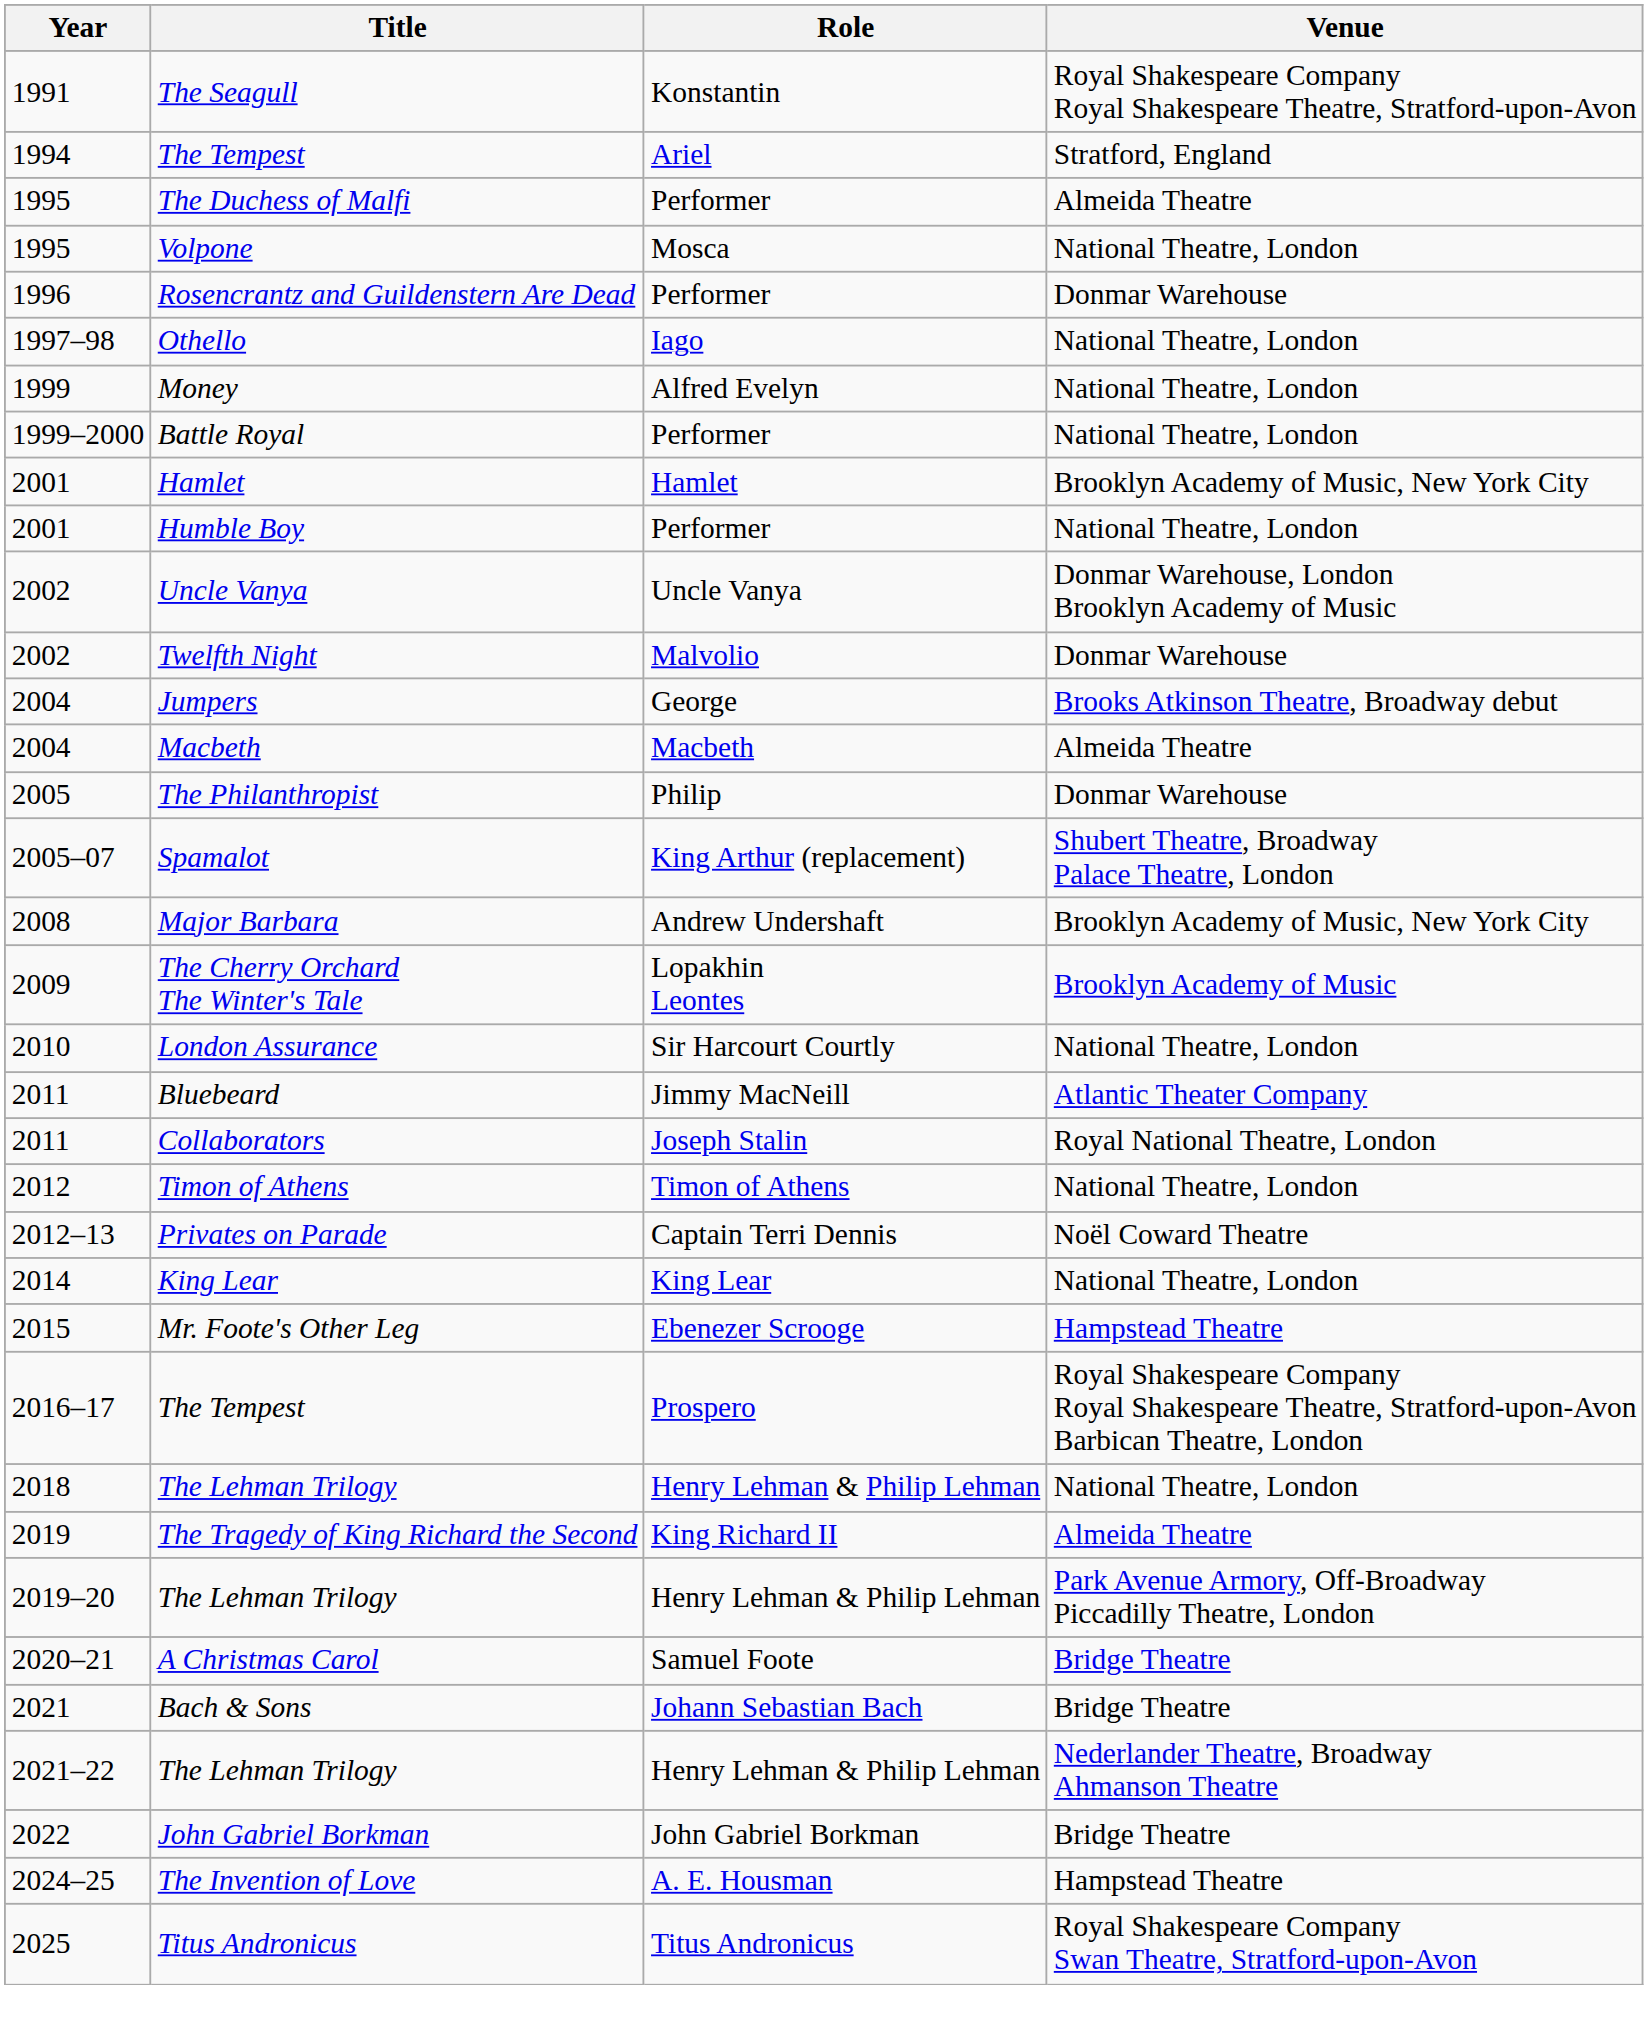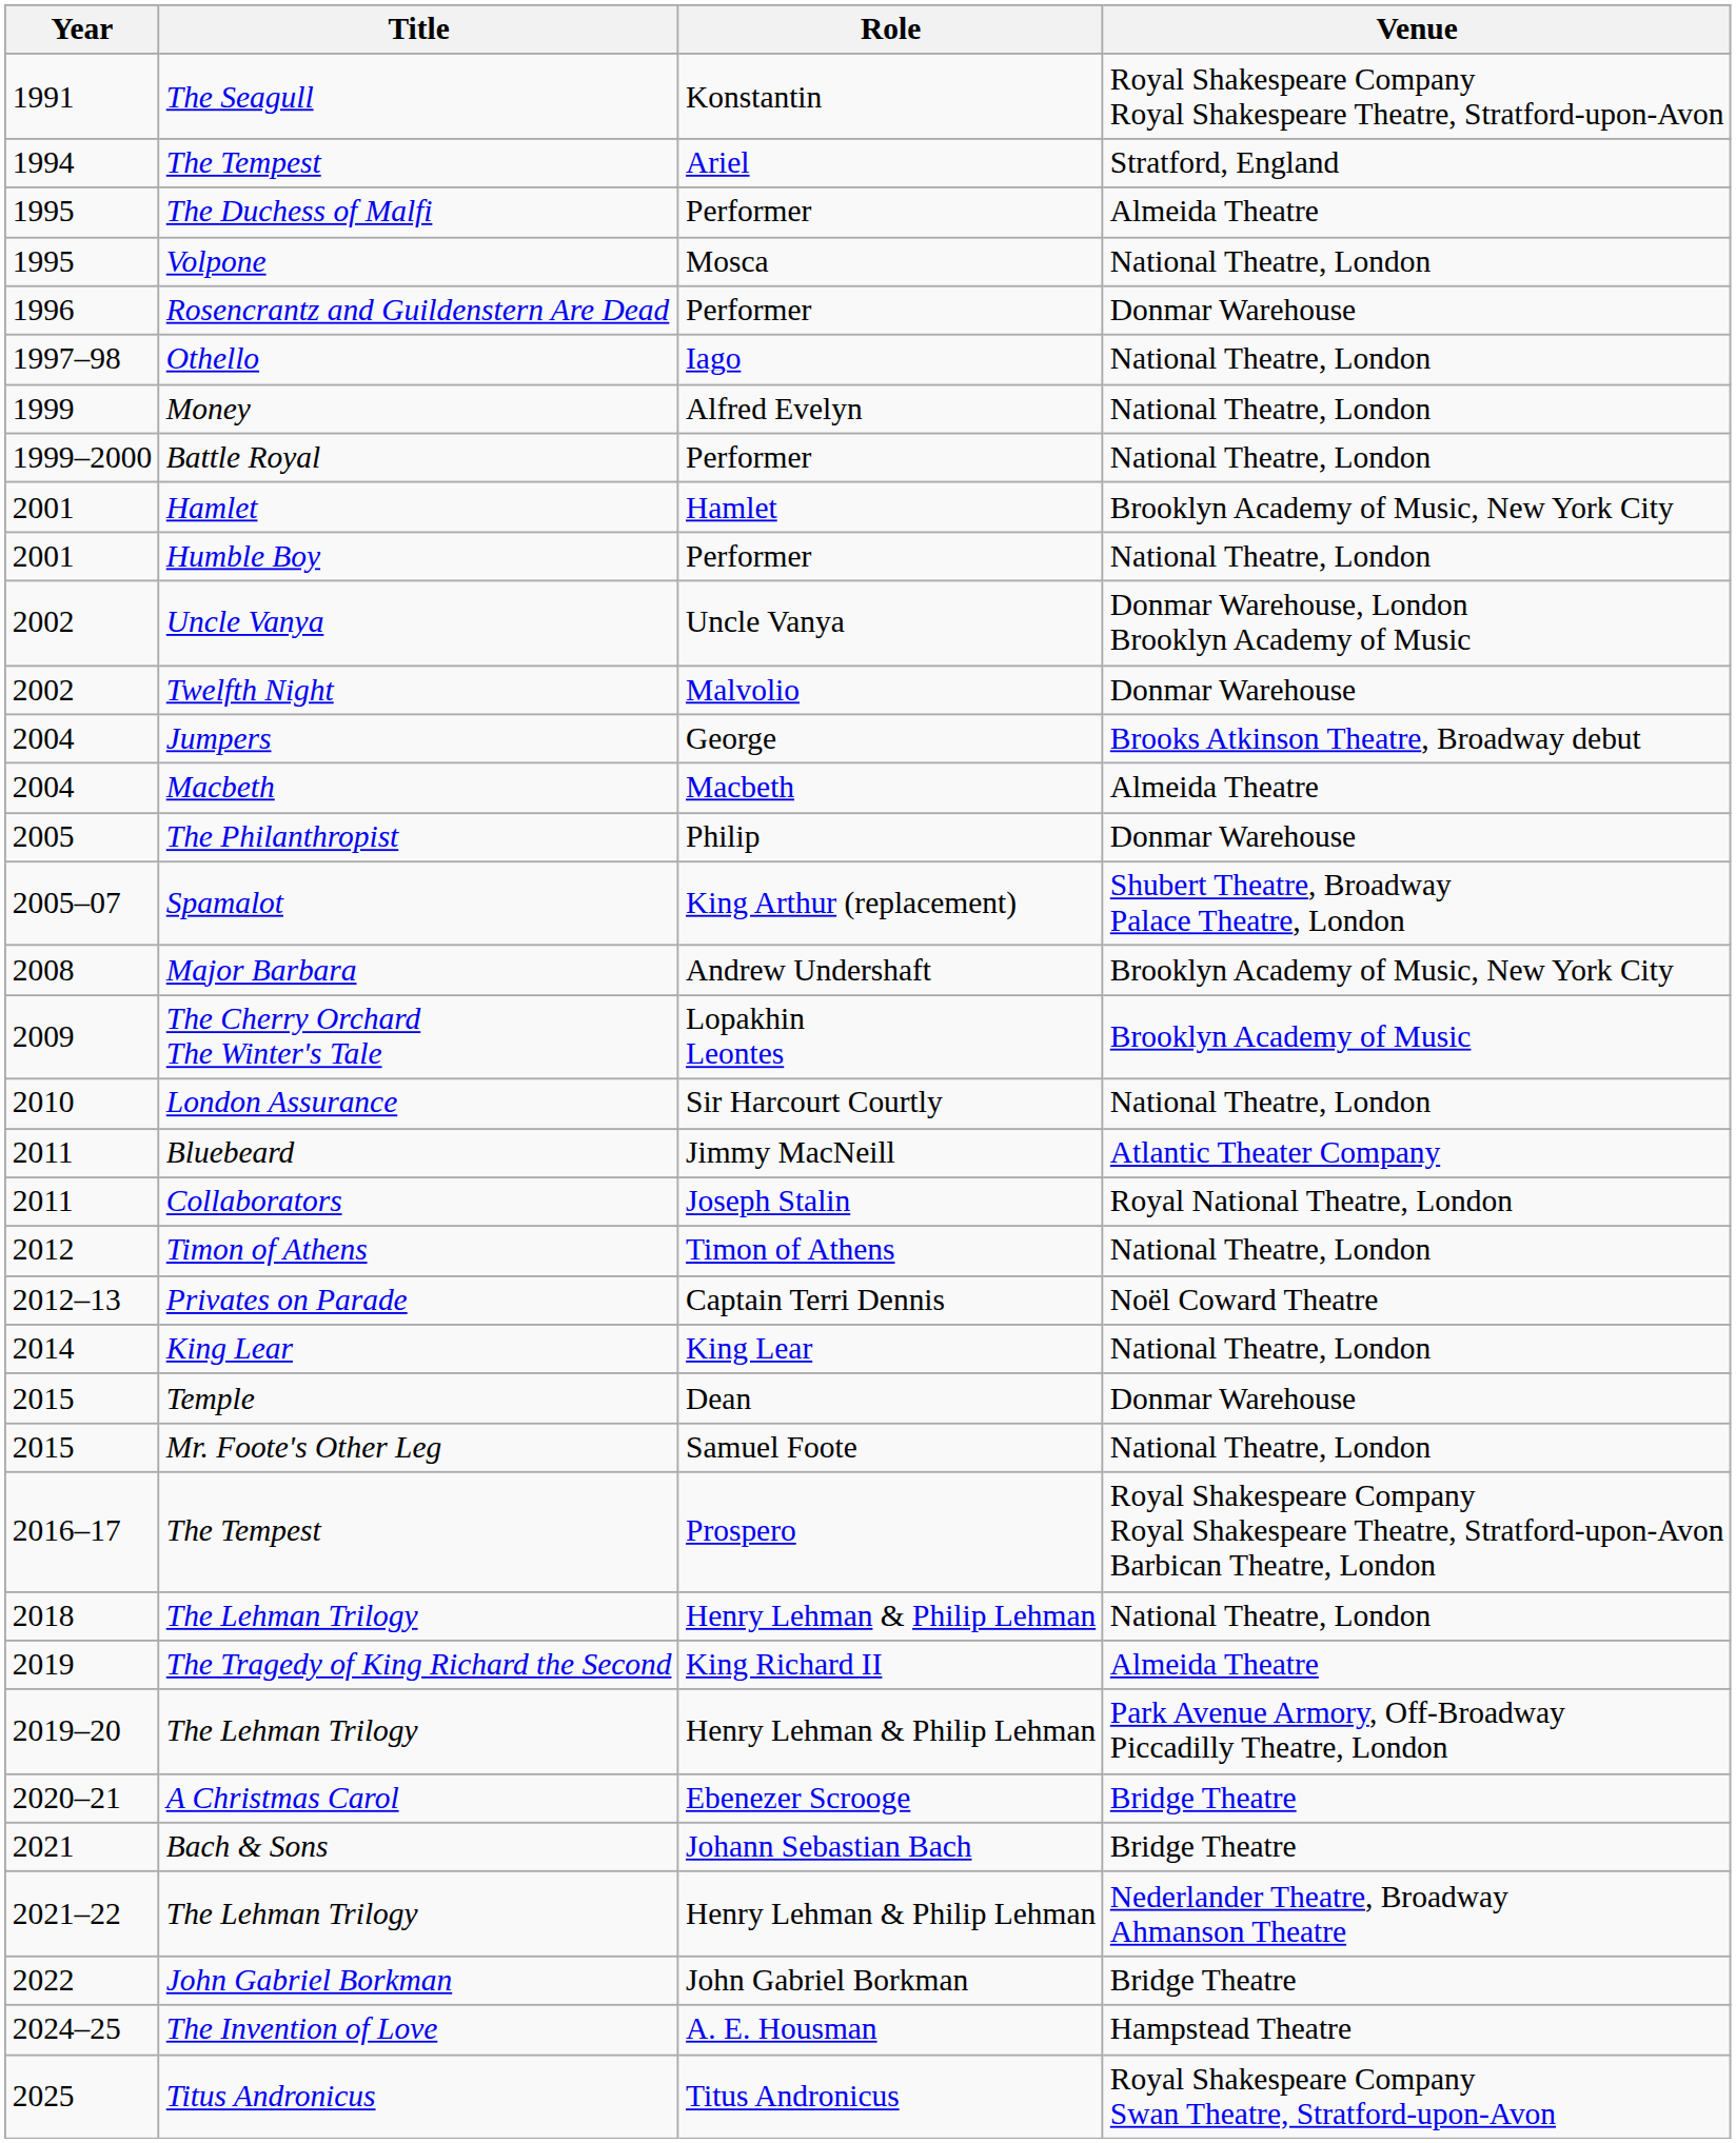 <table class="wikitable unsortable">
 <tr>
 <th>Year</th>
 <th>Title</th>
 <th>Role</th>
 <th class="unsortable">Venue</th>
 </tr>
 <tr>
 <td>1991</td>
 <td><em><a href='#'>The Seagull</a></em></td>
 <td>Konstantin</td>
 <td>Royal Shakespeare Company <br> Royal Shakespeare Theatre, Stratford-upon-Avon</td>
 </tr>
 <tr>
 <td>1994</td>
 <td><em><a href='#'>The Tempest</a></em></td>
 <td><a href='#'>Ariel</a></td>
 <td>Stratford, England</td>
 </tr>
 <tr>
 <td>1995</td>
 <td><em><a href='#'>The Duchess of Malfi</a></em></td>
 <td>Performer</td>
 <td>Almeida Theatre</td>
 </tr>
 <tr>
 <td>1995</td>
 <td><em><a href='#'>Volpone</a></em></td>
 <td>Mosca</td>
 <td>National Theatre, London</td>
 </tr>
 <tr>
 <td>1996</td>
 <td><em><a href='#'>Rosencrantz and Guildenstern Are Dead</a></em></td>
 <td>Performer</td>
 <td>Donmar Warehouse</td>
 </tr>
 <tr>
 <td>1997–98</td>
 <td><em><a href='#'>Othello</a></em></td>
 <td><a href='#'>Iago</a></td>
 <td>National Theatre, London</td>
 </tr>
 <tr>
 <td>1999</td>
 <td><em>Money</em></td>
 <td>Alfred Evelyn</td>
 <td>National Theatre, London</td>
 </tr>
 <tr>
 <td>1999–2000</td>
 <td><em>Battle Royal</em></td>
 <td>Performer</td>
 <td>National Theatre, London</td>
 </tr>
 <tr>
 <td>2001</td>
 <td><em><a href='#'>Hamlet</a></em></td>
 <td><a href='#'>Hamlet</a></td>
 <td>Brooklyn Academy of Music, New York City</td>
 </tr>
 <tr>
 <td>2001</td>
 <td><em><a href='#'>Humble Boy</a></em></td>
 <td>Performer</td>
 <td>National Theatre, London</td>
 </tr>
 <tr>
 <td>2002</td>
 <td><em><a href='#'>Uncle Vanya</a></em></td>
 <td>Uncle Vanya</td>
 <td>Donmar Warehouse, London <br>Brooklyn Academy of Music</td>
 </tr>
 <tr>
 <td>2002</td>
 <td><em><a href='#'>Twelfth Night</a></em></td>
 <td><a href='#'>Malvolio</a></td>
 <td>Donmar Warehouse</td>
 </tr>
 <tr>
 <td>2004</td>
 <td><em><a href='#'>Jumpers</a></em></td>
 <td>George</td>
 <td><a href='#'>Brooks Atkinson Theatre</a>, Broadway debut</td>
 </tr>
 <tr>
 <td>2004</td>
 <td><em><a href='#'>Macbeth</a></em></td>
 <td><a href='#'>Macbeth</a></td>
 <td>Almeida Theatre</td>
 </tr>
 <tr>
 <td>2005</td>
 <td><em><a href='#'>The Philanthropist</a></em></td>
 <td>Philip</td>
 <td>Donmar Warehouse</td>
 </tr>
 <tr>
 <td>2005–07</td>
 <td><em><a href='#'>Spamalot</a></em></td>
 <td><a href='#'>King Arthur</a> (replacement)</td>
 <td><a href='#'>Shubert Theatre</a>, Broadway<br> <a href='#'>Palace Theatre</a>, London</td>
 </tr>
 <tr>
 <td>2008</td>
 <td><em><a href='#'>Major Barbara</a></em></td>
 <td>Andrew Undershaft</td>
 <td>Brooklyn Academy of Music, New York City</td>
 </tr>
 <tr>
 <td>2009</td>
 <td><em><a href='#'>The Cherry Orchard</a></em><br> <em><a href='#'>The Winter's Tale</a></em></td>
 <td>Lopakhin<br><a href='#'>Leontes</a></td>
 <td><a href='#'>Brooklyn Academy of Music</a></td>
 </tr>
 <tr>
 <td>2010</td>
 <td><em><a href='#'>London Assurance</a></em></td>
 <td>Sir Harcourt Courtly</td>
 <td>National Theatre, London</td>
 </tr>
 <tr>
 <td>2011</td>
 <td><em>Bluebeard</em></td>
 <td>Jimmy MacNeill</td>
 <td><a href='#'>Atlantic Theater Company</a></td>
 </tr>
 <tr>
 <td>2011</td>
 <td><em><a href='#'>Collaborators</a></em></td>
 <td><a href='#'>Joseph Stalin</a></td>
 <td>Royal National Theatre, London</td>
 </tr>
 <tr>
 <td>2012</td>
 <td><em><a href='#'>Timon of Athens</a></em></td>
 <td><a href='#'>Timon of Athens</a></td>
 <td>National Theatre, London</td>
 </tr>
 <tr>
 <td>2012–13</td>
 <td><em><a href='#'>Privates on Parade</a></em></td>
 <td>Captain Terri Dennis</td>
 <td>Noël Coward Theatre</td>
 </tr>
 <tr>
 <td>2014</td>
 <td><em><a href='#'>King Lear</a></em></td>
 <td><a href='#'>King Lear</a></td>
 <td>National Theatre, London</td>
 </tr>
 <tr>
 <td>2015</td>
+<td><em>Temple</em></td>
+<td>Dean</td>
+<td>Donmar Warehouse</td>
+</tr>
+<tr>
+<td>2015</td>
 <td><em>Mr. Foote's Other Leg</em></td>
-<td><a href='#'>Ebenezer Scrooge</a></td>
-<td><a href='#'>Hampstead Theatre</a></td>
+<td>Samuel Foote</td>
+<td>National Theatre, London</td>
 </tr>
 <tr>
 <td>2016–17</td>
 <td><em>The Tempest</em></td>
 <td><a href='#'>Prospero</a></td>
 <td>Royal Shakespeare Company <br> Royal Shakespeare Theatre, Stratford-upon-Avon<br>Barbican Theatre, London</td>
 </tr>
 <tr>
 <td>2018</td>
 <td><em><a href='#'>The Lehman Trilogy</a></em></td>
 <td><a href='#'>Henry Lehman</a> & <a href='#'>Philip Lehman</a></td>
 <td>National Theatre, London</td>
 </tr>
 <tr>
 <td>2019</td>
 <td><em><a href='#'>The Tragedy of King Richard the Second</a></em></td>
 <td><a href='#'>King Richard II</a></td>
 <td><a href='#'>Almeida Theatre</a></td>
 </tr>
 <tr>
 <td>2019–20</td>
 <td><em>The Lehman Trilogy</em></td>
 <td>Henry Lehman & Philip Lehman</td>
 <td><a href='#'>Park Avenue Armory</a>, Off-Broadway<br> Piccadilly Theatre, London</td>
 </tr>
 <tr>
 <td>2020–21</td>
 <td><em><a href='#'>A Christmas Carol</a></em></td>
-<td>Samuel Foote</td>
+<td><a href='#'>Ebenezer Scrooge</a></td>
 <td><a href='#'>Bridge Theatre</a></td>
 </tr>
 <tr>
 <td>2021</td>
 <td><em>Bach & Sons</em></td>
 <td><a href='#'>Johann Sebastian Bach</a></td>
 <td>Bridge Theatre</td>
 </tr>
 <tr>
 <td>2021–22</td>
 <td><em>The Lehman Trilogy</em></td>
 <td>Henry Lehman & Philip Lehman</td>
 <td><a href='#'>Nederlander Theatre</a>, Broadway<br> <a href='#'>Ahmanson Theatre</a></td>
 </tr>
 <tr>
 <td>2022</td>
 <td><em><a href='#'>John Gabriel Borkman</a></em></td>
 <td>John Gabriel Borkman</td>
 <td>Bridge Theatre</td>
 </tr>
 <tr>
 <td>2024–25</td>
 <td><em><a href='#'>The Invention of Love</a></em></td>
 <td><a href='#'>A. E. Housman</a></td>
 <td>Hampstead Theatre</td>
 </tr>
 <tr>
 <td>2025</td>
 <td><a href='#'><em>Titus Andronicus</em></a></td>
 <td><a href='#'>Titus Andronicus</a></td>
 <td>Royal Shakespeare Company <br> <a href='#'>Swan Theatre, Stratford-upon-Avon</a></td>
 </tr>
 </table>
